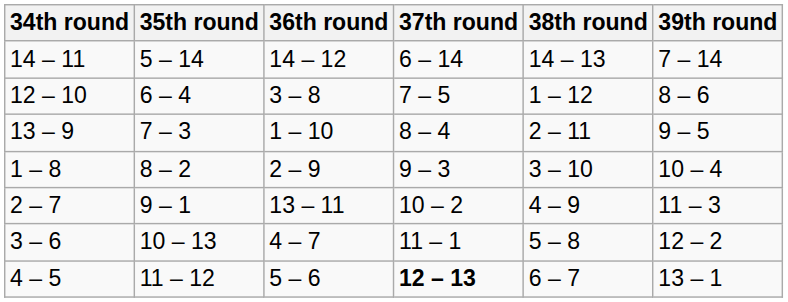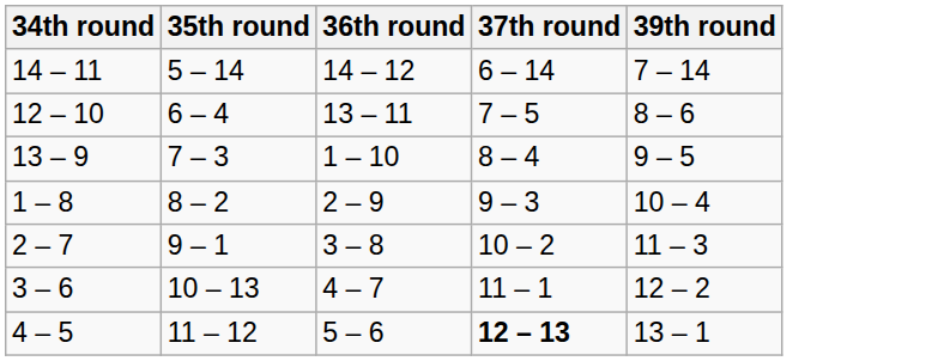 <table class="wikitable">
 <tr>
 <th>34th round</th>
 <th>35th round</th>
 <th>36th round</th>
 <th>37th round</th>
-<th>38th round</th>
 <th>39th round</th>
 </tr>
 <tr>
 <td>14 – 11</td>
 <td>5 – 14</td>
 <td>14 – 12</td>
 <td>6 – 14</td>
-<td>14 – 13</td>
 <td>7 – 14</td>
 </tr>
 <tr>
 <td>12 – 10</td>
 <td>6 – 4</td>
-<td>3 – 8</td>
+<td>13 – 11</td>
 <td>7 – 5</td>
-<td>1 – 12</td>
 <td>8 – 6</td>
 </tr>
 <tr>
 <td>13 – 9</td>
 <td>7 – 3</td>
 <td>1 – 10</td>
 <td>8 – 4</td>
-<td>2 – 11</td>
 <td>9 – 5</td>
 </tr>
 <tr>
 <td>1 – 8</td>
 <td>8 – 2</td>
 <td>2 – 9</td>
 <td>9 – 3</td>
-<td>3 – 10</td>
 <td>10 – 4</td>
 </tr>
 <tr>
 <td>2 – 7</td>
 <td>9 – 1</td>
-<td>13 – 11</td>
+<td>3 – 8</td>
 <td>10 – 2</td>
-<td>4 – 9</td>
 <td>11 – 3</td>
 </tr>
 <tr>
 <td>3 – 6</td>
 <td>10 – 13</td>
 <td>4 – 7</td>
 <td>11 – 1</td>
-<td>5 – 8</td>
 <td>12 – 2</td>
 </tr>
 <tr>
 <td>4 – 5</td>
 <td>11 – 12</td>
 <td>5 – 6</td>
 <td><strong>12 – 13</strong></td>
-<td>6 – 7</td>
 <td>13 – 1</td>
 </tr>
 </table>
